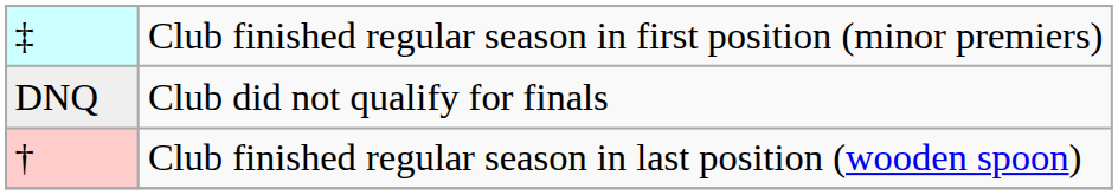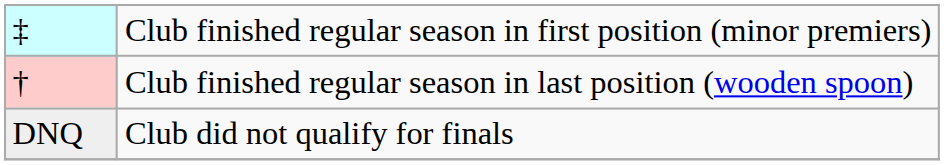 <table class="wikitable">
 <tr>
 <td style="background:#CCFFFF; width:3em">‡</td>
 <td>Club finished regular season in first position (minor premiers)</td>
 </tr>
 <tr>
+<td style="background-color:#fcc; width:3em">†</td>
+<td>Club finished regular season in last position (<a href='#'>wooden spoon</a>)</td>
+</tr>
+<tr>
 <td style="background:#efefef;">DNQ</td>
 <td>Club did not qualify for finals</td>
 </tr>
 <tr>
-<td style="background-color:#fcc; width:3em">†</td>
-<td>Club finished regular season in last position (<a href='#'>wooden spoon</a>)</td>
-</tr>
-<tr>
 </tr>
 </table>
